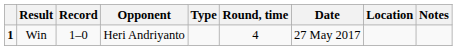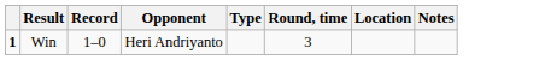 <table class="wikitable" style="text-align:center; font-size:95%">
 <tr>
 <th></th>
 <th>Result</th>
 <th>Record</th>
 <th>Opponent</th>
 <th>Type</th>
 <th>Round, time</th>
-<th>Date</th>
 <th>Location</th>
 <th>Notes</th>
 </tr>
 <tr>
 <td><strong>1</strong></td>
 <td>Win</td>
 <td>1–0</td>
 <td style="text-align:left;">Heri Andriyanto</td>
 <td></td>
-<td>4</td>
-<td>27 May 2017</td>
+<td>3</td>
 <td style="text-align:left;"></td>
 <td style="text-align:left;"></td>
 </tr>
 </table>
